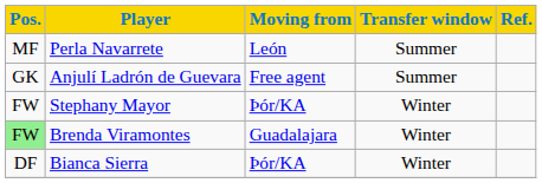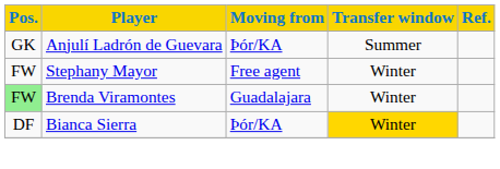 <table class="wikitable sortable" style="text-align:center;">
 <tr>
 <th style=background-color:#F9D600;color:#0E77CA>Pos.</th>
 <th style=background-color:#F9D600;color:#0E77CA>Player</th>
 <th style=background-color:#F9D600;color:#0E77CA>Moving from</th>
 <th style=background-color:#F9D600;color:#0E77CA>Transfer window</th>
 <th style=background-color:#F9D600;color:#0E77CA>Ref.</th>
 </tr>
 <tr>
-<td>MF</td>
-<td align=left> <a href='#'>Perla Navarrete</a></td>
-<td align=left><a href='#'>León</a></td>
-<td>Summer</td>
-<td></td>
-</tr>
-<tr>
 <td>GK</td>
 <td align=left> <a href='#'>Anjulí Ladrón de Guevara</a></td>
-<td align=left><a href='#'>Free agent</a></td>
+<td align=left> <a href='#'>Þór/KA</a></td>
 <td>Summer</td>
 <td></td>
 </tr>
 <tr>
 <td>FW</td>
 <td align=left> <a href='#'>Stephany Mayor</a></td>
-<td align=left> <a href='#'>Þór/KA</a></td>
+<td align=left><a href='#'>Free agent</a></td>
 <td>Winter</td>
 <td></td>
 </tr>
 <tr>
 <td style="background: lightgreen;">FW</td>
 <td align=left> <a href='#'>Brenda Viramontes</a></td>
 <td align=left><a href='#'>Guadalajara</a></td>
 <td>Winter</td>
 <td></td>
 </tr>
 <tr>
 <td>DF</td>
 <td align=left> <a href='#'>Bianca Sierra</a></td>
 <td align=left> <a href='#'>Þór/KA</a></td>
-<td>Winter</td>
+<td style="background: gold;">Winter</td>
 <td></td>
 </tr>
 <tr>
 </tr>
 </table>
